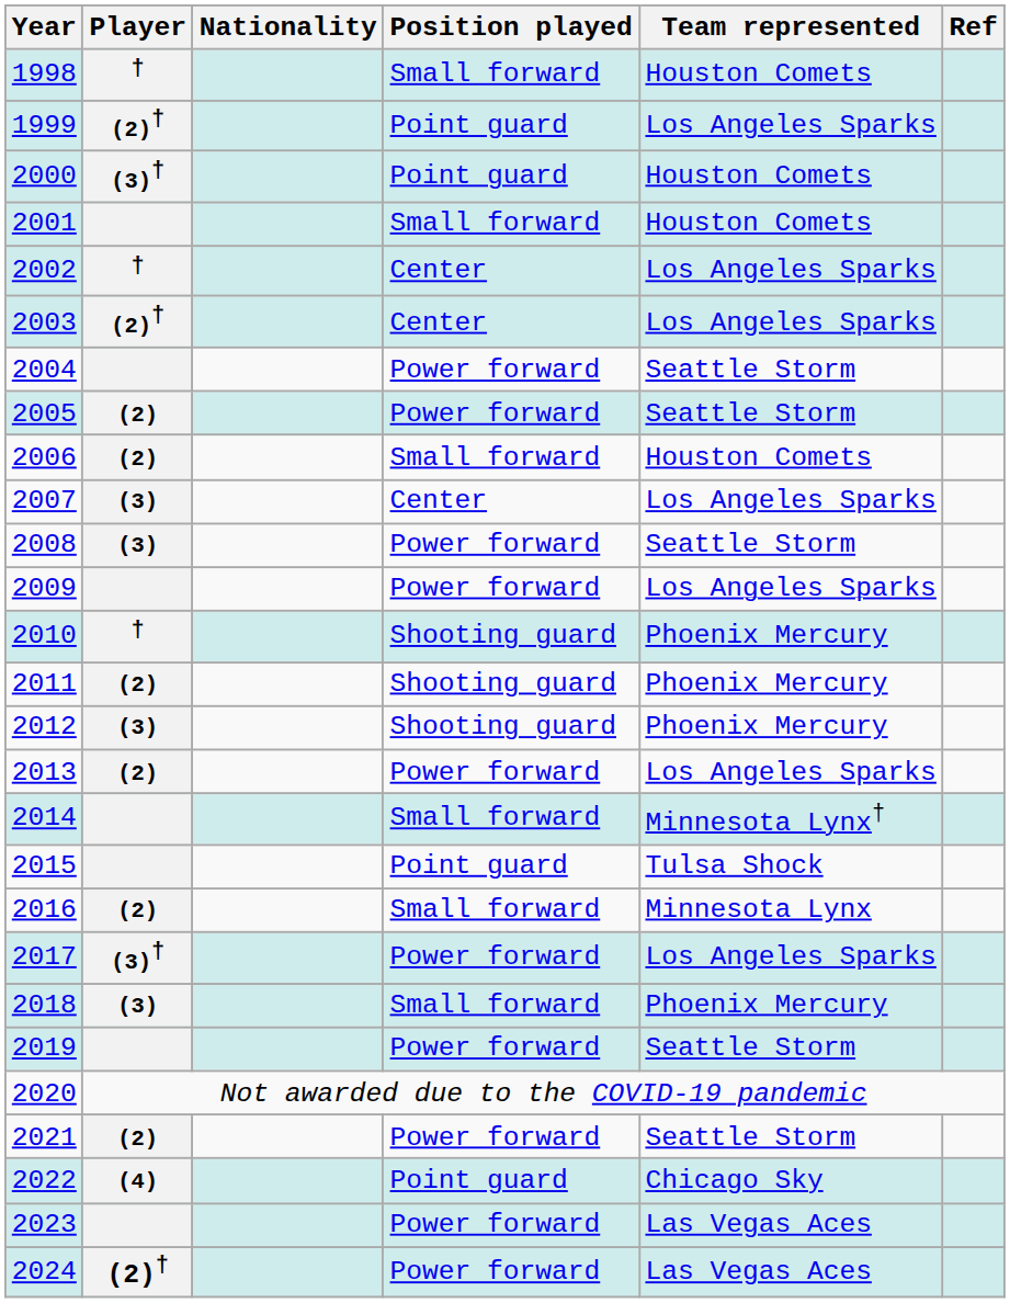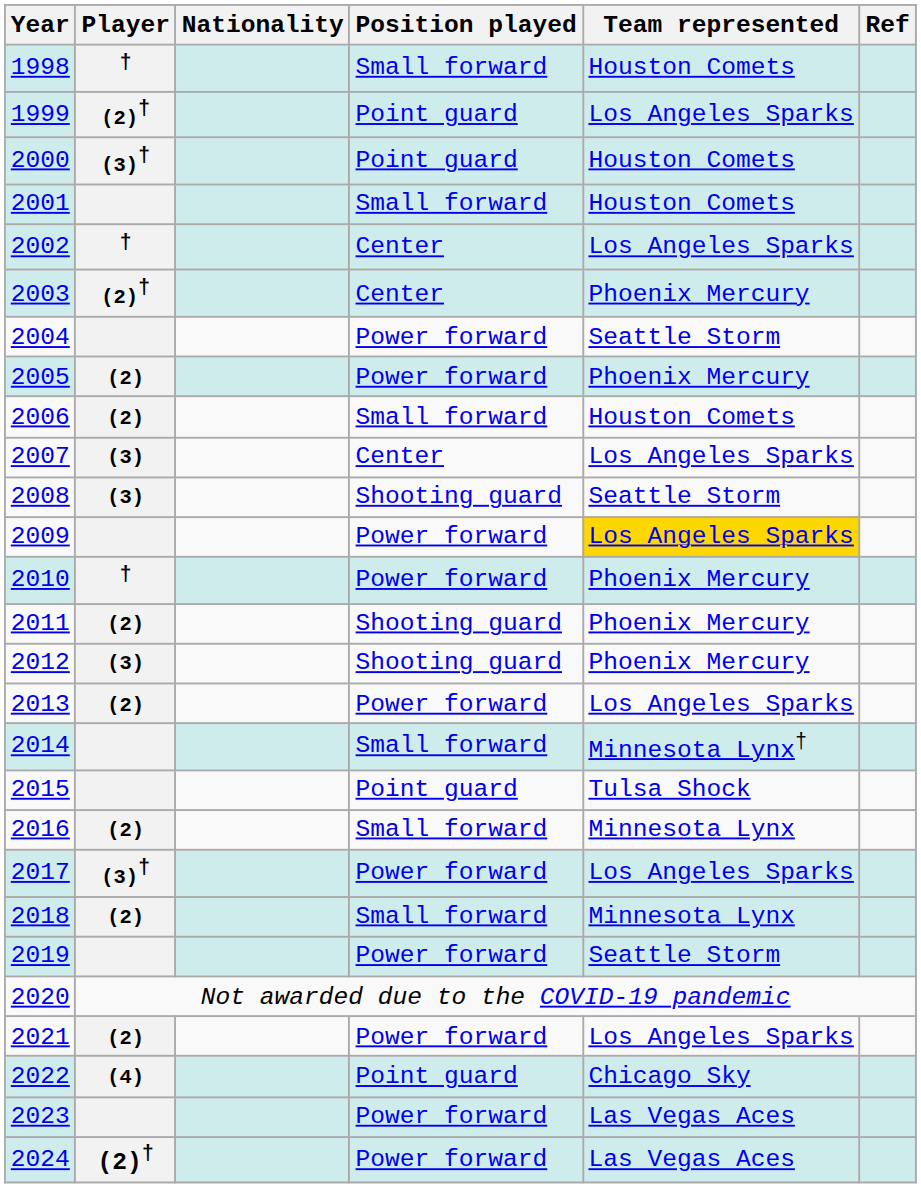 <table class="wikitable sortable plainrowheaders">
 <tr>
 <th scope=col>Year</th>
 <th scope=col>Player</th>
 <th scope=col>Nationality</th>
 <th scope=col>Position played</th>
 <th scope=col>Team represented</th>
 <th scope=col class=unsortable>Ref</th>
 </tr>
 <tr bgcolor="#cfecec">
 <td><a href='#'>1998</a></td>
 <th scope="row"><sup>†</sup></th>
 <td></td>
 <td><a href='#'>Small forward</a></td>
 <td><a href='#'>Houston Comets</a></td>
 <td></td>
 </tr>
 <tr bgcolor="#cfecec">
 <td><a href='#'>1999</a></td>
 <th scope="row"> <small>(2)</small><sup>†</sup></th>
 <td></td>
 <td><a href='#'>Point guard</a></td>
 <td><a href='#'>Los Angeles Sparks</a></td>
 <td></td>
 </tr>
 <tr bgcolor="#cfecec">
 <td><a href='#'>2000</a></td>
 <th scope="row"> <small>(3)</small><sup>†</sup></th>
 <td></td>
 <td><a href='#'>Point guard</a></td>
 <td><a href='#'>Houston Comets</a></td>
 <td></td>
 </tr>
 <tr bgcolor="#cfecec">
 <td><a href='#'>2001</a></td>
 <th scope="row"></th>
 <td></td>
 <td><a href='#'>Small forward</a></td>
 <td><a href='#'>Houston Comets</a></td>
 <td></td>
 </tr>
 <tr bgcolor="#cfecec">
 <td><a href='#'>2002</a></td>
 <th scope="row"><sup>†</sup></th>
 <td></td>
 <td><a href='#'>Center</a></td>
 <td><a href='#'>Los Angeles Sparks</a></td>
 <td></td>
 </tr>
 <tr bgcolor="#cfecec">
 <td><a href='#'>2003</a></td>
 <th scope="row"> <small>(2)</small><sup>†</sup></th>
 <td></td>
 <td><a href='#'>Center</a></td>
-<td><a href='#'>Los Angeles Sparks</a></td>
+<td><a href='#'>Phoenix Mercury</a></td>
 <td></td>
 </tr>
 <tr>
 <td><a href='#'>2004</a></td>
 <th scope="row"></th>
 <td></td>
 <td><a href='#'>Power forward</a></td>
 <td><a href='#'>Seattle Storm</a></td>
 <td></td>
 </tr>
 <tr bgcolor="#cfecec">
 <td><a href='#'>2005</a></td>
 <th scope="row"> <small>(2)</small></th>
 <td></td>
 <td><a href='#'>Power forward</a></td>
-<td><a href='#'>Seattle Storm</a></td>
+<td><a href='#'>Phoenix Mercury</a></td>
 <td></td>
 </tr>
 <tr>
 <td><a href='#'>2006</a></td>
 <th scope="row"> <small>(2)</small></th>
 <td></td>
 <td><a href='#'>Small forward</a></td>
 <td><a href='#'>Houston Comets</a></td>
 <td></td>
 </tr>
 <tr>
 <td><a href='#'>2007</a></td>
 <th scope="row"> <small>(3)</small></th>
 <td></td>
 <td><a href='#'>Center</a></td>
 <td><a href='#'>Los Angeles Sparks</a></td>
 <td></td>
 </tr>
 <tr>
 <td><a href='#'>2008</a></td>
 <th scope="row"> <small>(3)</small></th>
 <td></td>
-<td><a href='#'>Power forward</a></td>
+<td><a href='#'>Shooting guard</a></td>
 <td><a href='#'>Seattle Storm</a></td>
 <td></td>
 </tr>
 <tr>
 <td><a href='#'>2009</a></td>
 <th scope="row"></th>
 <td></td>
 <td><a href='#'>Power forward</a></td>
-<td><a href='#'>Los Angeles Sparks</a></td>
+<td style="background: gold;"><a href='#'>Los Angeles Sparks</a></td>
 <td></td>
 </tr>
 <tr bgcolor="#cfecec">
 <td><a href='#'>2010</a></td>
 <th scope="row"><sup>†</sup></th>
 <td></td>
-<td><a href='#'>Shooting guard</a></td>
+<td><a href='#'>Power forward</a></td>
 <td><a href='#'>Phoenix Mercury</a></td>
 <td></td>
 </tr>
 <tr>
 <td><a href='#'>2011</a></td>
 <th scope="row"> <small>(2)</small></th>
 <td></td>
 <td><a href='#'>Shooting guard</a></td>
 <td><a href='#'>Phoenix Mercury</a></td>
 <td></td>
 </tr>
 <tr>
 <td><a href='#'>2012</a></td>
 <th scope="row"> <small>(3)</small></th>
 <td></td>
 <td><a href='#'>Shooting guard</a></td>
 <td><a href='#'>Phoenix Mercury</a></td>
 <td></td>
 </tr>
 <tr>
 <td><a href='#'>2013</a></td>
 <th scope="row"> <small>(2)</small></th>
 <td></td>
 <td><a href='#'>Power forward</a></td>
 <td><a href='#'>Los Angeles Sparks</a></td>
 <td></td>
 </tr>
 <tr bgcolor="#cfecec">
 <td><a href='#'>2014</a></td>
 <th scope="row"></th>
 <td></td>
 <td><a href='#'>Small forward</a></td>
 <td><a href='#'>Minnesota Lynx</a><sup>†</sup></td>
 <td></td>
 </tr>
 <tr>
 <td><a href='#'>2015</a></td>
 <th scope="row"></th>
 <td></td>
 <td><a href='#'>Point guard</a></td>
 <td><a href='#'>Tulsa Shock</a></td>
 <td></td>
 </tr>
 <tr>
 <td><a href='#'>2016</a></td>
 <th scope="row"> <small>(2)</small></th>
 <td></td>
 <td><a href='#'>Small forward</a></td>
 <td><a href='#'>Minnesota Lynx</a></td>
 <td></td>
 </tr>
 <tr bgcolor="#cfecec">
 <td><a href='#'>2017</a></td>
 <th scope="row"> <small>(3)</small><sup>†</sup></th>
 <td></td>
 <td><a href='#'>Power forward</a></td>
 <td><a href='#'>Los Angeles Sparks</a></td>
 <td></td>
 </tr>
 <tr bgcolor="#cfecec">
 <td><a href='#'>2018</a></td>
-<th scope="row"> <small>(3)</small></th>
+<th scope="row"> <small>(2)</small></th>
 <td></td>
 <td><a href='#'>Small forward</a></td>
-<td><a href='#'>Phoenix Mercury</a></td>
+<td><a href='#'>Minnesota Lynx</a></td>
 <td></td>
 </tr>
 <tr bgcolor="#cfecec">
 <td><a href='#'>2019</a></td>
 <th scope="row"></th>
 <td></td>
 <td><a href='#'>Power forward</a></td>
 <td><a href='#'>Seattle Storm</a></td>
 <td></td>
 </tr>
 <tr>
 <td><a href='#'>2020</a></td>
 <td colspan=5 align=center><em>Not awarded due to the <a href='#'>COVID-19 pandemic</a></em></td>
 </tr>
 <tr>
 <td><a href='#'>2021</a></td>
 <th scope="row"> <small>(2)</small></th>
 <td></td>
 <td><a href='#'>Power forward</a></td>
-<td><a href='#'>Seattle Storm</a></td>
+<td><a href='#'>Los Angeles Sparks</a></td>
 <td></td>
 </tr>
 <tr bgcolor="#cfecec">
 <td><a href='#'>2022</a></td>
 <th scope="row"> <small>(4)</small></th>
 <td></td>
 <td><a href='#'>Point guard</a></td>
 <td><a href='#'>Chicago Sky</a></td>
 <td></td>
 </tr>
 <tr bgcolor="#cfecec">
 <td><a href='#'>2023</a></td>
 <th scope="row"></th>
 <td></td>
 <td><a href='#'>Power forward</a></td>
 <td><a href='#'>Las Vegas Aces</a></td>
 <td></td>
 </tr>
 <tr bgcolor="#cfecec">
 <td><a href='#'>2024</a></td>
 <th scope="row"> (2)<sup>†</sup></th>
 <td></td>
 <td><a href='#'>Power forward</a></td>
 <td><a href='#'>Las Vegas Aces</a></td>
 <td></td>
 </tr>
 </table>
